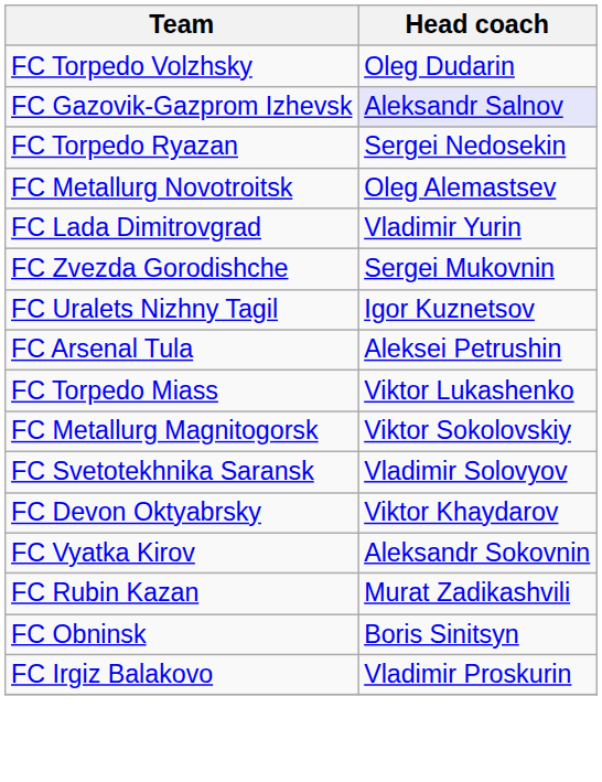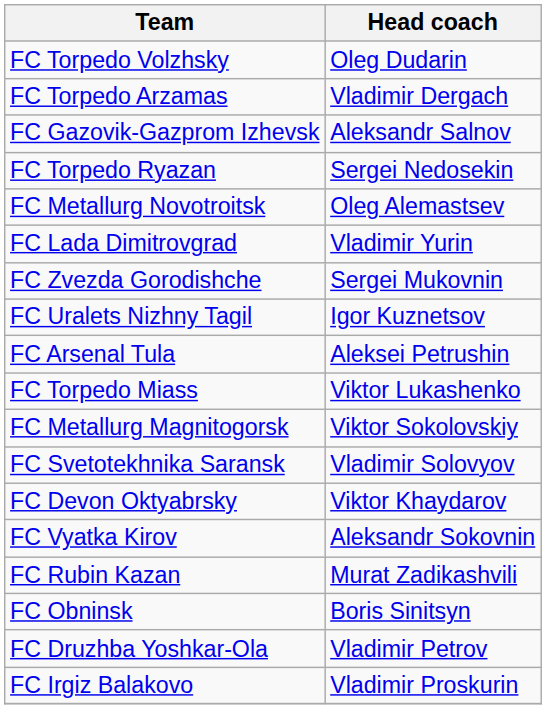 <table class="wikitable">
 <tr>
 <th>Team</th>
 <th>Head coach</th>
 </tr>
 <tr>
 <td><a href='#'>FC Torpedo Volzhsky</a></td>
 <td><a href='#'>Oleg Dudarin</a></td>
 </tr>
 <tr>
+<td><a href='#'>FC Torpedo Arzamas</a></td>
+<td><a href='#'>Vladimir Dergach</a></td>
+</tr>
+<tr>
 <td><a href='#'>FC Gazovik-Gazprom Izhevsk</a></td>
-<td style="background: lavender;"><a href='#'>Aleksandr Salnov</a></td>
+<td><a href='#'>Aleksandr Salnov</a></td>
 </tr>
 <tr>
 <td><a href='#'>FC Torpedo Ryazan</a></td>
 <td><a href='#'>Sergei Nedosekin</a></td>
 </tr>
 <tr>
 <td><a href='#'>FC Metallurg Novotroitsk</a></td>
 <td><a href='#'>Oleg Alemastsev</a></td>
 </tr>
 <tr>
 <td><a href='#'>FC Lada Dimitrovgrad</a></td>
 <td><a href='#'>Vladimir Yurin</a></td>
 </tr>
 <tr>
 <td><a href='#'>FC Zvezda Gorodishche</a></td>
 <td><a href='#'>Sergei Mukovnin</a></td>
 </tr>
 <tr>
 <td><a href='#'>FC Uralets Nizhny Tagil</a></td>
 <td><a href='#'>Igor Kuznetsov</a></td>
 </tr>
 <tr>
 <td><a href='#'>FC Arsenal Tula</a></td>
 <td><a href='#'>Aleksei Petrushin</a></td>
 </tr>
 <tr>
 <td><a href='#'>FC Torpedo Miass</a></td>
 <td><a href='#'>Viktor Lukashenko</a></td>
 </tr>
 <tr>
 <td><a href='#'>FC Metallurg Magnitogorsk</a></td>
 <td><a href='#'>Viktor Sokolovskiy</a></td>
 </tr>
 <tr>
 <td><a href='#'>FC Svetotekhnika Saransk</a></td>
 <td><a href='#'>Vladimir Solovyov</a></td>
 </tr>
 <tr>
 <td><a href='#'>FC Devon Oktyabrsky</a></td>
 <td><a href='#'>Viktor Khaydarov</a></td>
 </tr>
 <tr>
 <td><a href='#'>FC Vyatka Kirov</a></td>
 <td><a href='#'>Aleksandr Sokovnin</a></td>
 </tr>
 <tr>
 <td><a href='#'>FC Rubin Kazan</a></td>
 <td><a href='#'>Murat Zadikashvili</a></td>
 </tr>
 <tr>
 <td><a href='#'>FC Obninsk</a></td>
 <td><a href='#'>Boris Sinitsyn</a></td>
 </tr>
 <tr>
+<td><a href='#'>FC Druzhba Yoshkar-Ola</a></td>
+<td><a href='#'>Vladimir Petrov</a></td>
+</tr>
+<tr>
 <td><a href='#'>FC Irgiz Balakovo</a></td>
 <td><a href='#'>Vladimir Proskurin</a></td>
 </tr>
 <tr>
 </tr>
 </table>
